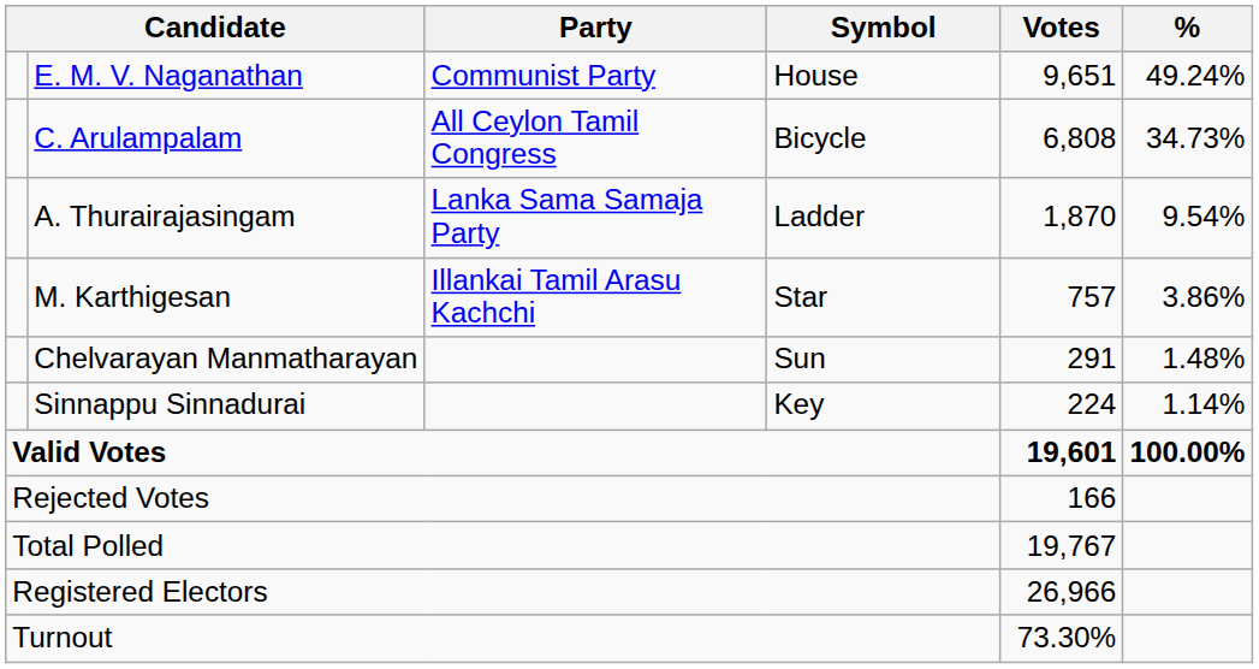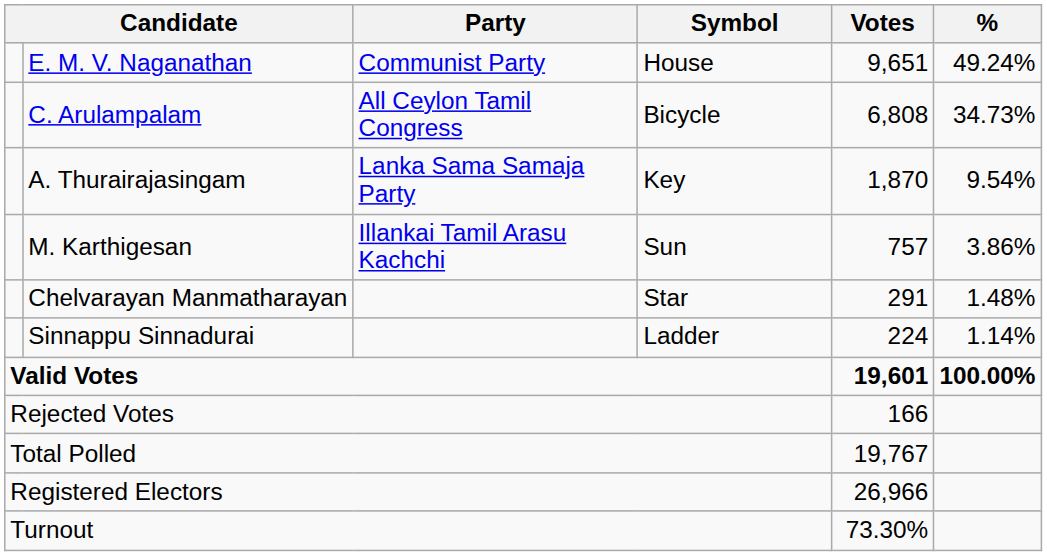 <table class="wikitable" border="1" style="text-align:right;">
 <tr>
 <th align=left colspan=2 width="180">Candidate</th>
 <th align=left width="180">Party</th>
 <th align=left width="120">Symbol</th>
 <th align=left width="60">Votes</th>
 <th align=left width="60">%</th>
 </tr>
 <tr>
 <td bgcolor=> </td>
 <td align=left><a href='#'>E. M. V. Naganathan</a></td>
 <td align=left><a href='#'>Communist Party</a></td>
 <td align=left>House</td>
 <td>9,651</td>
 <td>49.24%</td>
 </tr>
 <tr>
 <td bgcolor=> </td>
 <td align=left><a href='#'>C. Arulampalam</a></td>
 <td align=left><a href='#'>All Ceylon Tamil Congress</a></td>
 <td align=left>Bicycle</td>
 <td>6,808</td>
 <td>34.73%</td>
 </tr>
 <tr>
 <td bgcolor=> </td>
 <td align=left>A. Thurairajasingam</td>
 <td align=left><a href='#'>Lanka Sama Samaja Party</a></td>
-<td align=left>Ladder</td>
+<td align=left>Key</td>
 <td>1,870</td>
 <td>9.54%</td>
 </tr>
 <tr>
 <td bgcolor=> </td>
 <td align=left>M. Karthigesan</td>
 <td align=left><a href='#'>Illankai Tamil Arasu Kachchi</a></td>
-<td align=left>Star</td>
+<td align=left>Sun</td>
 <td>757</td>
 <td>3.86%</td>
 </tr>
 <tr>
 <td></td>
 <td align=left>Chelvarayan Manmatharayan</td>
 <td></td>
-<td align=left>Sun</td>
+<td align=left>Star</td>
 <td>291</td>
 <td>1.48%</td>
 </tr>
 <tr>
 <td></td>
 <td align=left>Sinnappu Sinnadurai</td>
 <td></td>
-<td align=left>Key</td>
+<td align=left>Ladder</td>
 <td>224</td>
 <td>1.14%</td>
 </tr>
 <tr>
 <td align=left colspan=4><strong>Valid Votes</strong></td>
 <td><strong>19,601</strong></td>
 <td><strong>100.00%</strong></td>
 </tr>
 <tr>
 <td align=left colspan=4>Rejected Votes</td>
 <td>166</td>
 <td></td>
 </tr>
 <tr>
 <td align=left colspan=4>Total Polled</td>
 <td>19,767</td>
 <td></td>
 </tr>
 <tr>
 <td align=left colspan=4>Registered Electors</td>
 <td>26,966</td>
 <td></td>
 </tr>
 <tr>
 <td align=left colspan=4>Turnout</td>
 <td>73.30%</td>
 </tr>
 </table>
